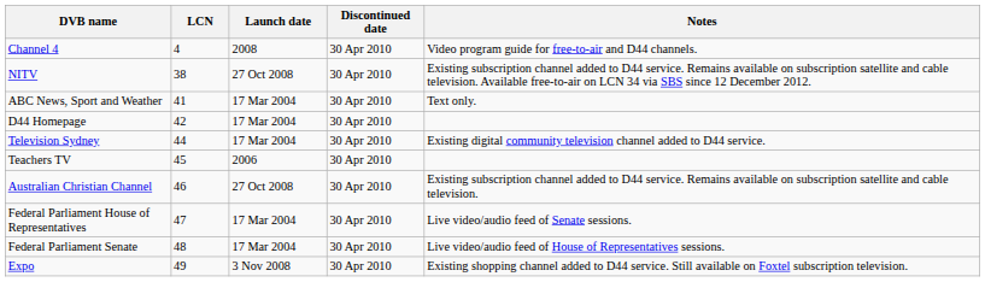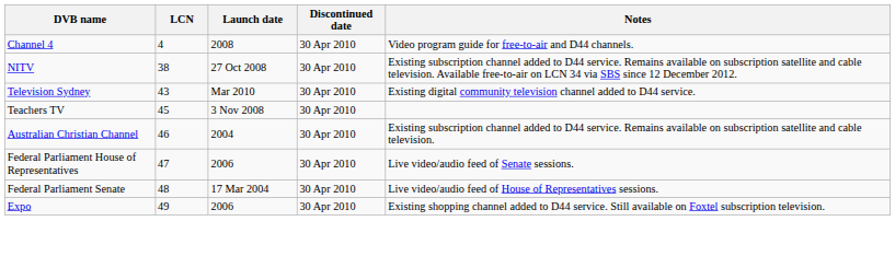 <table class="wikitable" width="100%">
 <tr>
 <th width="17%">DVB name</th>
 <th width="6%">LCN</th>
 <th width="10%">Launch date</th>
 <th width="10%">Discontinued date</th>
 <th width="57%">Notes</th>
 </tr>
 <tr>
 <td><a href='#'>Channel 4</a></td>
 <td>4</td>
 <td>2008</td>
 <td>30 Apr 2010</td>
 <td>Video program guide for <a href='#'>free-to-air</a> and D44 channels.</td>
 </tr>
 <tr>
 <td><a href='#'>NITV</a></td>
 <td>38</td>
 <td>27 Oct 2008</td>
 <td>30 Apr 2010</td>
 <td>Existing subscription channel added to D44 service. Remains available on subscription satellite and cable television. Available free-to-air on LCN 34 via <a href='#'>SBS</a> since 12 December 2012.</td>
 </tr>
 <tr>
-<td>ABC News, Sport and Weather</td>
-<td>41</td>
-<td>17 Mar 2004</td>
-<td>30 Apr 2010</td>
-<td>Text only.</td>
-</tr>
-<tr>
-<td>D44 Homepage</td>
-<td>42</td>
-<td>17 Mar 2004</td>
-<td>30 Apr 2010</td>
-<td></td>
-</tr>
-<tr>
 <td><a href='#'>Television Sydney</a></td>
-<td>44</td>
-<td>17 Mar 2004</td>
+<td>43</td>
+<td>Mar 2010</td>
 <td>30 Apr 2010</td>
 <td>Existing digital <a href='#'>community television</a> channel added to D44 service.</td>
 </tr>
 <tr>
 <td>Teachers TV</td>
 <td>45</td>
-<td>2006</td>
+<td>3 Nov 2008</td>
 <td>30 Apr 2010</td>
 <td></td>
 </tr>
 <tr>
 <td><a href='#'>Australian Christian Channel</a></td>
 <td>46</td>
-<td>27 Oct 2008</td>
+<td>2004</td>
 <td>30 Apr 2010</td>
 <td>Existing subscription channel added to D44 service. Remains available on subscription satellite and cable television.</td>
 </tr>
 <tr>
 <td>Federal Parliament House of Representatives</td>
 <td>47</td>
-<td>17 Mar 2004</td>
+<td>2006</td>
 <td>30 Apr 2010</td>
 <td>Live video/audio feed of <a href='#'>Senate</a> sessions.<br></td>
 </tr>
 <tr>
 <td>Federal Parliament Senate</td>
 <td>48</td>
 <td>17 Mar 2004</td>
 <td>30 Apr 2010</td>
 <td>Live video/audio feed of <a href='#'>House of Representatives</a> sessions.<br></td>
 </tr>
 <tr>
 <td><a href='#'>Expo</a></td>
 <td>49</td>
-<td>3 Nov 2008</td>
+<td>2006</td>
 <td>30 Apr 2010</td>
 <td>Existing shopping channel added to D44 service. Still available on <a href='#'>Foxtel</a> subscription television.</td>
 </tr>
 </table>
